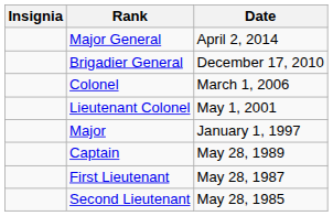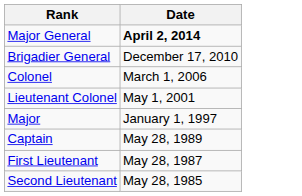 <table class="wikitable">
 <tr>
-<th>Insignia</th>
 <th>Rank</th>
 <th>Date</th>
 </tr>
 <tr>
-<td></td>
 <td><a href='#'>Major General</a></td>
-<td>April 2, 2014</td>
+<td><strong>April 2, 2014</strong></td>
 </tr>
 <tr>
-<td></td>
 <td><a href='#'>Brigadier General</a></td>
 <td>December 17, 2010</td>
 </tr>
 <tr>
-<td></td>
 <td><a href='#'>Colonel</a></td>
 <td>March 1, 2006</td>
 </tr>
 <tr>
-<td></td>
 <td><a href='#'>Lieutenant Colonel</a></td>
 <td>May 1, 2001</td>
 </tr>
 <tr>
-<td></td>
 <td><a href='#'>Major</a></td>
 <td>January 1, 1997</td>
 </tr>
 <tr>
-<td></td>
 <td><a href='#'>Captain</a></td>
 <td>May 28, 1989</td>
 </tr>
 <tr>
-<td></td>
 <td><a href='#'>First Lieutenant</a></td>
 <td>May 28, 1987</td>
 </tr>
 <tr>
-<td></td>
 <td><a href='#'>Second Lieutenant</a></td>
 <td>May 28, 1985</td>
 </tr>
 </table>
